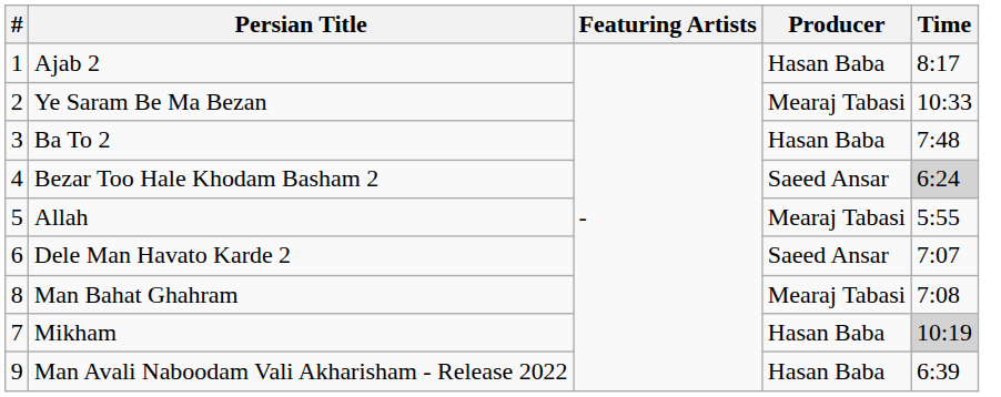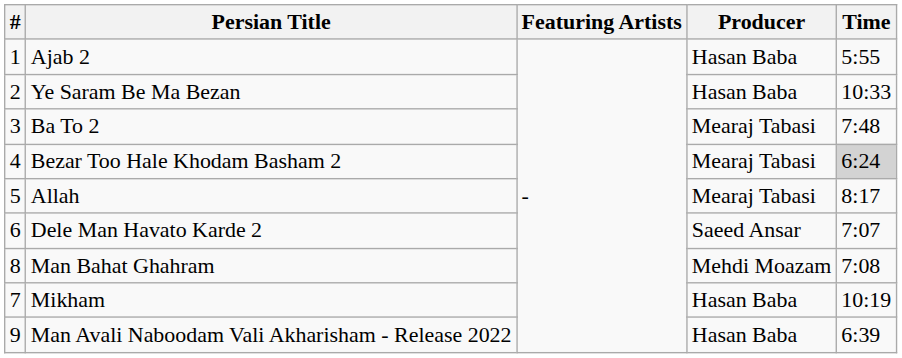 <table class="wikitable">
 <tr>
 <th>#</th>
 <th>Persian Title</th>
 <th>Featuring Artists</th>
 <th>Producer</th>
 <th>Time</th>
 </tr>
 <tr>
 <td>1</td>
 <td>Ajab 2</td>
 <td rowspan="9">-</td>
 <td>Hasan Baba</td>
-<td>8:17</td>
+<td>5:55</td>
 </tr>
 <tr>
 <td>2</td>
 <td>Ye Saram Be Ma Bezan</td>
-<td>Mearaj Tabasi</td>
+<td>Hasan Baba</td>
 <td>10:33</td>
 </tr>
 <tr>
 <td>3</td>
 <td>Ba To 2</td>
-<td>Hasan Baba</td>
+<td>Mearaj Tabasi</td>
 <td>7:48</td>
 </tr>
 <tr>
 <td>4</td>
 <td>Bezar Too Hale Khodam Basham 2</td>
-<td>Saeed Ansar</td>
+<td>Mearaj Tabasi</td>
 <td style="background: lightgrey;">6:24</td>
 </tr>
 <tr>
 <td>5</td>
 <td>Allah</td>
 <td>Mearaj Tabasi</td>
-<td>5:55</td>
+<td>8:17</td>
 </tr>
 <tr>
 <td>6</td>
 <td>Dele Man Havato Karde 2</td>
 <td>Saeed Ansar</td>
 <td>7:07</td>
 </tr>
 <tr>
 <td>8</td>
 <td>Man Bahat Ghahram</td>
-<td>Mearaj Tabasi</td>
+<td>Mehdi Moazam</td>
 <td>7:08</td>
 </tr>
 <tr>
 <td>7</td>
 <td>Mikham</td>
 <td>Hasan Baba</td>
-<td style="background: lightgrey;">10:19</td>
+<td>10:19</td>
 </tr>
 <tr>
 <td>9</td>
 <td>Man Avali Naboodam Vali Akharisham - Release 2022</td>
 <td>Hasan Baba</td>
 <td>6:39</td>
 </tr>
 </table>
